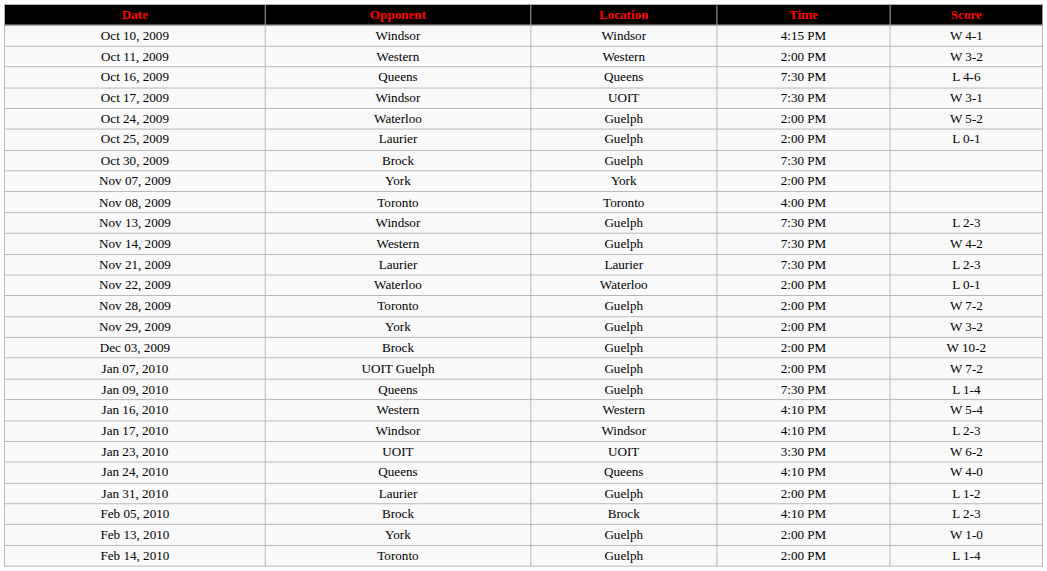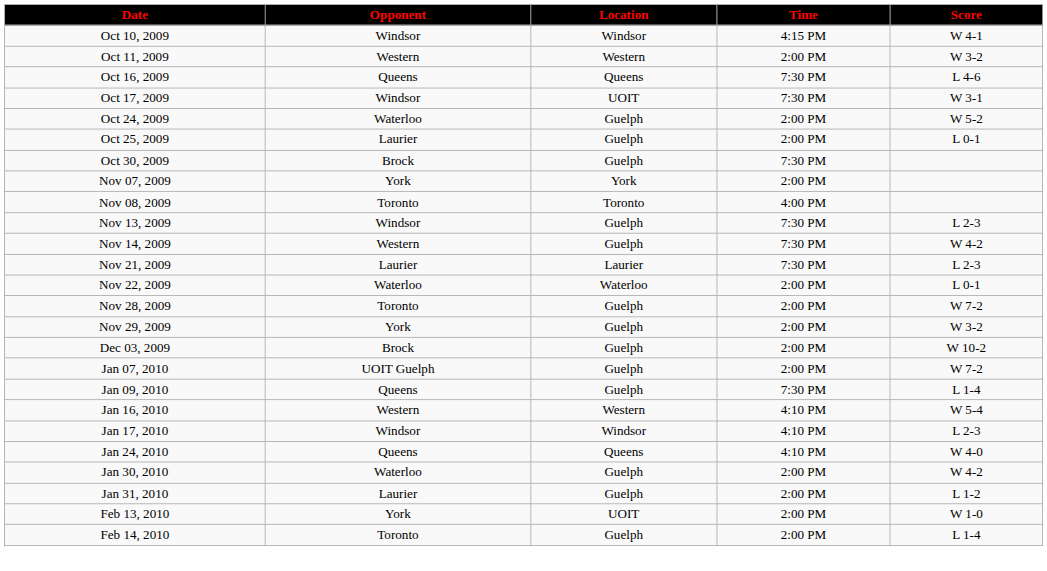 <table class="wikitable" width="80%">
 <tr align="center"  style="background:black;color:red;">
 <td><strong>Date</strong></td>
 <td><strong>Opponent</strong></td>
 <td><strong>Location</strong></td>
 <td><strong>Time</strong></td>
 <td><strong>Score</strong></td>
 </tr>
 <tr align="center" bgcolor="">
 <td>Oct 10, 2009</td>
 <td>Windsor</td>
 <td>Windsor</td>
 <td>4:15 PM</td>
 <td>W 4-1</td>
 </tr>
 <tr align="center" bgcolor="">
 <td>Oct 11, 2009</td>
 <td>Western</td>
 <td>Western</td>
 <td>2:00 PM</td>
 <td>W 3-2</td>
 </tr>
 <tr align="center" bgcolor="">
 <td>Oct 16, 2009</td>
 <td>Queens</td>
 <td>Queens</td>
 <td>7:30 PM</td>
 <td>L 4-6</td>
 </tr>
 <tr align="center" bgcolor="">
 <td>Oct 17, 2009</td>
 <td>Windsor</td>
 <td>UOIT</td>
 <td>7:30 PM</td>
 <td>W 3-1</td>
 </tr>
 <tr align="center" bgcolor="">
 <td>Oct 24, 2009</td>
 <td>Waterloo</td>
 <td>Guelph</td>
 <td>2:00 PM</td>
 <td>W 5-2</td>
 </tr>
 <tr align="center" bgcolor="">
 <td>Oct 25, 2009</td>
 <td>Laurier</td>
 <td>Guelph</td>
 <td>2:00 PM</td>
 <td>L 0-1</td>
 </tr>
 <tr align="center" bgcolor="">
 <td>Oct 30, 2009</td>
 <td>Brock</td>
 <td>Guelph</td>
 <td>7:30 PM</td>
 <td></td>
 </tr>
 <tr align="center" bgcolor="">
 <td>Nov 07, 2009</td>
 <td>York</td>
 <td>York</td>
 <td>2:00 PM</td>
 <td></td>
 </tr>
 <tr align="center" bgcolor="">
 <td>Nov 08, 2009</td>
 <td>Toronto</td>
 <td>Toronto</td>
 <td>4:00 PM</td>
 <td></td>
 </tr>
 <tr align="center" bgcolor="">
 <td>Nov 13, 2009</td>
 <td>Windsor</td>
 <td>Guelph</td>
 <td>7:30 PM</td>
 <td>L 2-3</td>
 </tr>
 <tr align="center" bgcolor="">
 <td>Nov 14, 2009</td>
 <td>Western</td>
 <td>Guelph</td>
 <td>7:30 PM</td>
 <td>W 4-2</td>
 </tr>
 <tr align="center" bgcolor="">
 <td>Nov 21, 2009</td>
 <td>Laurier</td>
 <td>Laurier</td>
 <td>7:30 PM</td>
 <td>L 2-3</td>
 </tr>
 <tr align="center" bgcolor="">
 <td>Nov 22, 2009</td>
 <td>Waterloo</td>
 <td>Waterloo</td>
 <td>2:00 PM</td>
 <td>L 0-1</td>
 </tr>
 <tr align="center" bgcolor="">
 <td>Nov 28, 2009</td>
 <td>Toronto</td>
 <td>Guelph</td>
 <td>2:00 PM</td>
 <td>W 7-2</td>
 </tr>
 <tr align="center" bgcolor="">
 <td>Nov 29, 2009</td>
 <td>York</td>
 <td>Guelph</td>
 <td>2:00 PM</td>
 <td>W 3-2</td>
 </tr>
 <tr align="center" bgcolor="">
 <td>Dec 03, 2009</td>
 <td>Brock</td>
 <td>Guelph</td>
 <td>2:00 PM</td>
 <td>W 10-2</td>
 </tr>
 <tr align="center" bgcolor="">
 <td>Jan 07, 2010</td>
 <td>UOIT Guelph</td>
 <td>Guelph</td>
 <td>2:00 PM</td>
 <td>W 7-2</td>
 </tr>
 <tr align="center" bgcolor="">
 <td>Jan 09, 2010</td>
 <td>Queens</td>
 <td>Guelph</td>
 <td>7:30 PM</td>
 <td>L 1-4</td>
 </tr>
 <tr align="center" bgcolor="">
 <td>Jan 16, 2010</td>
 <td>Western</td>
 <td>Western</td>
 <td>4:10 PM</td>
 <td>W 5-4</td>
 </tr>
 <tr align="center" bgcolor="">
 <td>Jan 17, 2010</td>
 <td>Windsor</td>
 <td>Windsor</td>
 <td>4:10 PM</td>
 <td>L 2-3</td>
 </tr>
 <tr align="center" bgcolor="">
-<td>Jan 23, 2010</td>
-<td>UOIT</td>
-<td>UOIT</td>
-<td>3:30 PM</td>
-<td>W 6-2</td>
-</tr>
-<tr align="center" bgcolor="">
 <td>Jan 24, 2010</td>
 <td>Queens</td>
 <td>Queens</td>
 <td>4:10 PM</td>
 <td>W 4-0</td>
+</tr>
+<tr align="center" bgcolor="">
+<td>Jan 30, 2010</td>
+<td>Waterloo</td>
+<td>Guelph</td>
+<td>2:00 PM</td>
+<td>W 4-2</td>
 </tr>
 <tr align="center" bgcolor="">
 <td>Jan 31, 2010</td>
 <td>Laurier</td>
 <td>Guelph</td>
 <td>2:00 PM</td>
 <td>L 1-2</td>
 </tr>
 <tr align="center" bgcolor="">
-<td>Feb 05, 2010</td>
-<td>Brock</td>
-<td>Brock</td>
-<td>4:10 PM</td>
-<td>L 2-3</td>
-</tr>
-<tr align="center" bgcolor="">
 <td>Feb 13, 2010</td>
 <td>York</td>
-<td>Guelph</td>
+<td>UOIT</td>
 <td>2:00 PM</td>
 <td>W 1-0</td>
 </tr>
 <tr align="center" bgcolor="">
 <td>Feb 14, 2010</td>
 <td>Toronto</td>
 <td>Guelph</td>
 <td>2:00 PM</td>
 <td>L 1-4</td>
 </tr>
 </table>
